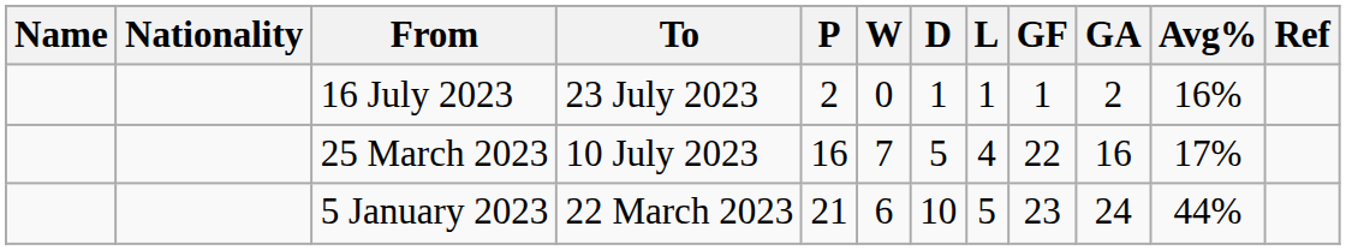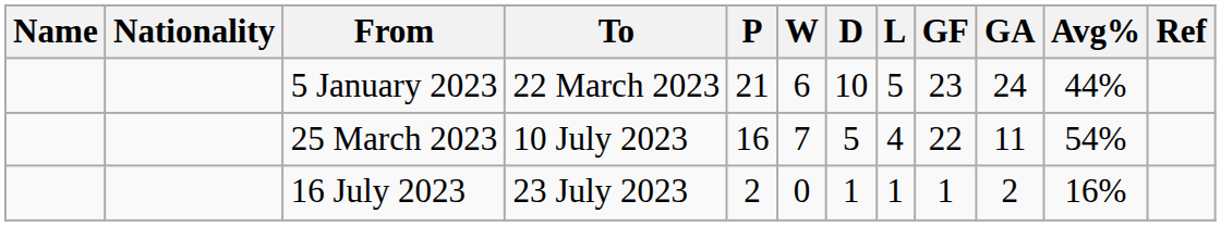 <table class="wikitable sortable">
 <tr>
 <th>Name</th>
 <th>Nationality</th>
 <th>From</th>
 <th class="unsortable">To</th>
 <th>P</th>
 <th>W</th>
 <th>D</th>
 <th>L</th>
 <th>GF</th>
 <th>GA</th>
 <th>Avg%</th>
 <th>Ref</th>
 </tr>
 <tr>
 <td align=left></td>
 <td></td>
-<td align=left>16 July 2023</td>
-<td align=left>23 July 2023</td>
-<td align=center>2</td>
-<td align=center>0</td>
-<td align=center>1</td>
-<td align=center>1</td>
-<td align=center>1</td>
-<td align=center>2</td>
-<td align=center>16%</td>
+<td align=left>5 January 2023</td>
+<td align=left>22 March 2023</td>
+<td align=center>21</td>
+<td align=center>6</td>
+<td align=center>10</td>
+<td align=center>5</td>
+<td align=center>23</td>
+<td align=center>24</td>
+<td align=center>44%</td>
 <td align=center></td>
 </tr>
 <tr>
 <td align=left></td>
 <td></td>
 <td align=left>25 March 2023</td>
 <td align=left>10 July 2023</td>
 <td align=center>16</td>
 <td align=center>7</td>
 <td align=center>5</td>
 <td align=center>4</td>
 <td align=center>22</td>
-<td align=center>16</td>
-<td align=center>17%</td>
+<td align=center>11</td>
+<td align=center>54%</td>
 <td align=center></td>
 </tr>
 <tr>
 <td align=left></td>
 <td></td>
-<td align=left>5 January 2023</td>
-<td align=left>22 March 2023</td>
-<td align=center>21</td>
-<td align=center>6</td>
-<td align=center>10</td>
-<td align=center>5</td>
-<td align=center>23</td>
-<td align=center>24</td>
-<td align=center>44%</td>
+<td align=left>16 July 2023</td>
+<td align=left>23 July 2023</td>
+<td align=center>2</td>
+<td align=center>0</td>
+<td align=center>1</td>
+<td align=center>1</td>
+<td align=center>1</td>
+<td align=center>2</td>
+<td align=center>16%</td>
 <td align=center></td>
 </tr>
 </table>
